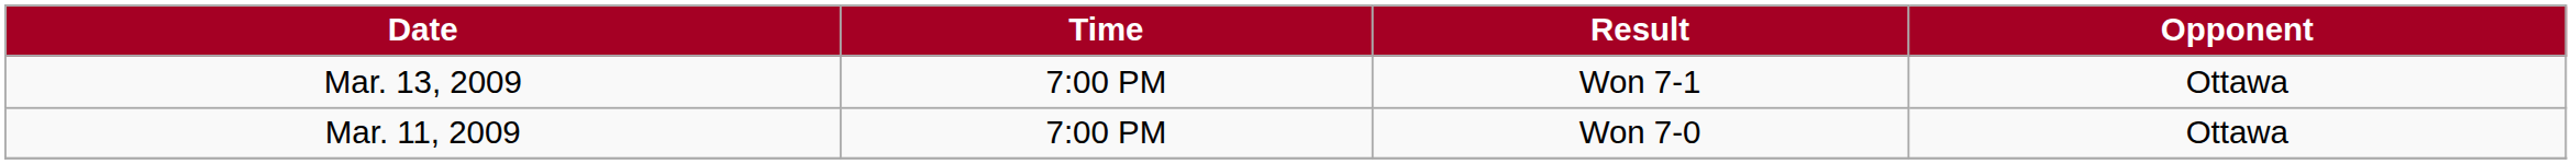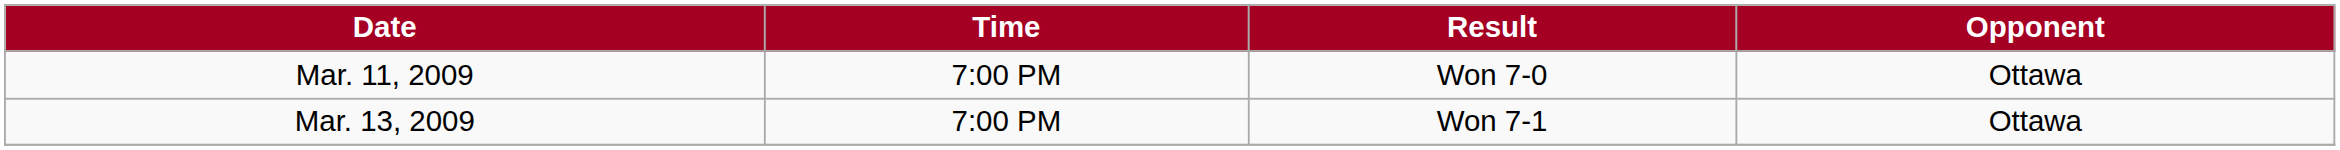 <table class="wikitable" width="80%">
 <tr align="center"  style="background:#A50024;color:white;">
 <td><strong>Date</strong></td>
 <td><strong>Time</strong></td>
 <td><strong>Result</strong></td>
 <td><strong>Opponent</strong></td>
 </tr>
 <tr align="center" bgcolor="">
+<td>Mar. 11, 2009</td>
+<td>7:00 PM</td>
+<td>Won 7-0</td>
+<td>Ottawa</td>
+</tr>
+<tr align="center" bgcolor="">
 <td>Mar. 13, 2009</td>
 <td>7:00 PM</td>
 <td>Won 7-1</td>
 <td>Ottawa</td>
 </tr>
 <tr align="center" bgcolor="">
-<td>Mar. 11, 2009</td>
-<td>7:00 PM</td>
-<td>Won 7-0</td>
-<td>Ottawa</td>
-</tr>
-<tr align="center" bgcolor="">
 </tr>
 </table>
